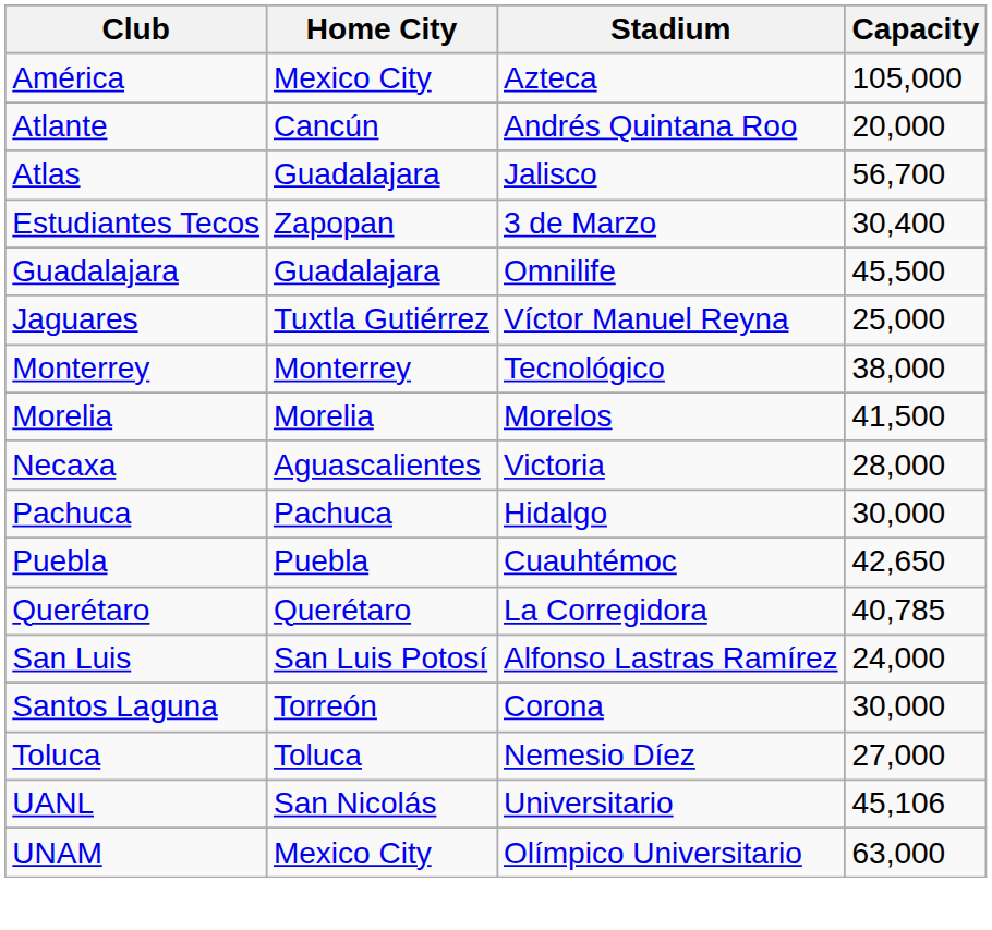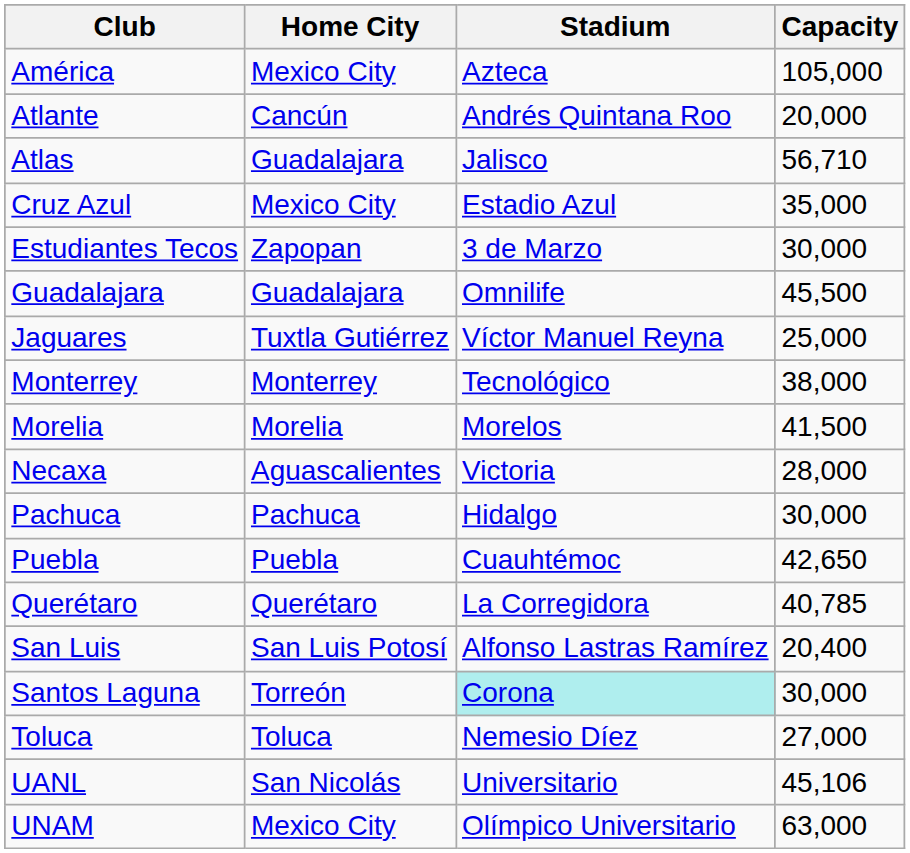 <table class="wikitable sortable">
 <tr>
 <th>Club</th>
 <th>Home City</th>
 <th>Stadium</th>
 <th>Capacity</th>
 </tr>
 <tr>
 <td><a href='#'>América</a></td>
 <td><a href='#'>Mexico City</a></td>
 <td><a href='#'>Azteca</a></td>
 <td>105,000</td>
 </tr>
 <tr>
 <td><a href='#'>Atlante</a></td>
 <td><a href='#'>Cancún</a></td>
 <td><a href='#'>Andrés Quintana Roo</a></td>
 <td>20,000</td>
 </tr>
 <tr>
 <td><a href='#'>Atlas</a></td>
 <td><a href='#'>Guadalajara</a></td>
 <td><a href='#'>Jalisco</a></td>
-<td>56,700</td>
+<td>56,710</td>
+</tr>
+<tr>
+<td><a href='#'>Cruz Azul</a></td>
+<td><a href='#'>Mexico City</a></td>
+<td><a href='#'>Estadio Azul</a></td>
+<td>35,000</td>
 </tr>
 <tr>
 <td><a href='#'>Estudiantes Tecos</a></td>
 <td><a href='#'>Zapopan</a></td>
 <td><a href='#'>3 de Marzo</a></td>
-<td>30,400</td>
+<td>30,000</td>
 </tr>
 <tr>
 <td><a href='#'>Guadalajara</a></td>
 <td><a href='#'>Guadalajara</a></td>
 <td><a href='#'>Omnilife</a></td>
 <td>45,500</td>
 </tr>
 <tr>
 <td><a href='#'>Jaguares</a></td>
 <td><a href='#'>Tuxtla Gutiérrez</a></td>
 <td><a href='#'>Víctor Manuel Reyna</a></td>
 <td>25,000</td>
 </tr>
 <tr>
 <td><a href='#'>Monterrey</a></td>
 <td><a href='#'>Monterrey</a></td>
 <td><a href='#'>Tecnológico</a></td>
 <td>38,000</td>
 </tr>
 <tr>
 <td><a href='#'>Morelia</a></td>
 <td><a href='#'>Morelia</a></td>
 <td><a href='#'>Morelos</a></td>
 <td>41,500</td>
 </tr>
 <tr>
 <td><a href='#'>Necaxa</a></td>
 <td><a href='#'>Aguascalientes</a></td>
 <td><a href='#'>Victoria</a></td>
 <td>28,000</td>
 </tr>
 <tr>
 <td><a href='#'>Pachuca</a></td>
 <td><a href='#'>Pachuca</a></td>
 <td><a href='#'>Hidalgo</a></td>
 <td>30,000</td>
 </tr>
 <tr>
 <td><a href='#'>Puebla</a></td>
 <td><a href='#'>Puebla</a></td>
 <td><a href='#'>Cuauhtémoc</a></td>
 <td>42,650</td>
 </tr>
 <tr>
 <td><a href='#'>Querétaro</a></td>
 <td><a href='#'>Querétaro</a></td>
 <td><a href='#'>La Corregidora</a></td>
 <td>40,785</td>
 </tr>
 <tr>
 <td><a href='#'>San Luis</a></td>
 <td><a href='#'>San Luis Potosí</a></td>
 <td><a href='#'>Alfonso Lastras Ramírez</a></td>
-<td>24,000</td>
+<td>20,400</td>
 </tr>
 <tr>
 <td><a href='#'>Santos Laguna</a></td>
 <td><a href='#'>Torreón</a></td>
-<td><a href='#'>Corona</a></td>
+<td style="background: paleturquoise;"><a href='#'>Corona</a></td>
 <td>30,000</td>
 </tr>
 <tr>
 <td><a href='#'>Toluca</a></td>
 <td><a href='#'>Toluca</a></td>
 <td><a href='#'>Nemesio Díez</a></td>
 <td>27,000</td>
 </tr>
 <tr>
 <td><a href='#'>UANL</a></td>
 <td><a href='#'>San Nicolás</a></td>
 <td><a href='#'>Universitario</a></td>
 <td>45,106</td>
 </tr>
 <tr>
 <td><a href='#'>UNAM</a></td>
 <td><a href='#'>Mexico City</a></td>
 <td><a href='#'>Olímpico Universitario</a></td>
 <td>63,000</td>
 </tr>
 </table>
